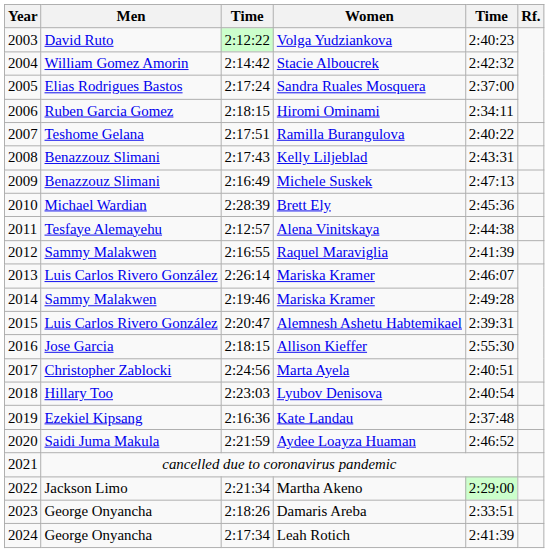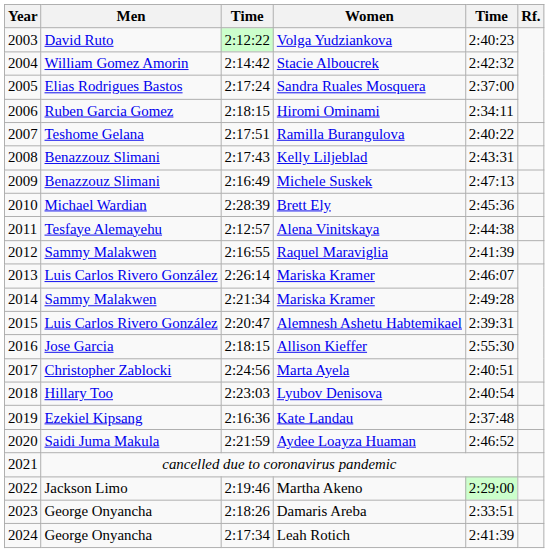 <table class="wikitable sortable">
 <tr>
 <th>Year</th>
 <th>Men</th>
 <th>Time</th>
 <th>Women</th>
 <th>Time</th>
 <th class="unsortable">Rf.</th>
 </tr>
 <tr>
 <td>2003</td>
 <td><a href='#'>David Ruto</a></td>
 <td bgcolor="#CCFFCC">2:12:22</td>
 <td><a href='#'>Volga Yudziankova</a></td>
 <td>2:40:23</td>
 </tr>
 <tr>
 <td>2004</td>
 <td><a href='#'>William Gomez Amorin</a></td>
 <td>2:14:42</td>
 <td><a href='#'>Stacie Alboucrek</a></td>
 <td>2:42:32</td>
 </tr>
 <tr>
 <td>2005</td>
 <td><a href='#'>Elias Rodrigues Bastos</a></td>
 <td>2:17:24</td>
 <td><a href='#'>Sandra Ruales Mosquera</a></td>
 <td>2:37:00</td>
 </tr>
 <tr>
 <td>2006</td>
 <td><a href='#'>Ruben Garcia Gomez</a></td>
 <td>2:18:15</td>
 <td><a href='#'>Hiromi Ominami</a></td>
 <td>2:34:11</td>
 </tr>
 <tr>
 <td>2007</td>
 <td><a href='#'>Teshome Gelana</a></td>
 <td>2:17:51</td>
 <td><a href='#'>Ramilla Burangulova</a></td>
 <td>2:40:22</td>
 <td></td>
 </tr>
 <tr>
 <td>2008</td>
 <td><a href='#'>Benazzouz Slimani</a></td>
 <td>2:17:43</td>
 <td><a href='#'>Kelly Liljeblad</a></td>
 <td>2:43:31</td>
 <td></td>
 </tr>
 <tr>
 <td>2009</td>
 <td><a href='#'>Benazzouz Slimani</a></td>
 <td>2:16:49</td>
 <td><a href='#'>Michele Suskek</a></td>
 <td>2:47:13</td>
 <td></td>
 </tr>
 <tr>
 <td>2010</td>
 <td><a href='#'>Michael Wardian</a></td>
 <td>2:28:39</td>
 <td><a href='#'>Brett Ely</a></td>
 <td>2:45:36</td>
 <td></td>
 </tr>
 <tr>
 <td>2011</td>
 <td><a href='#'>Tesfaye Alemayehu</a></td>
 <td>2:12:57</td>
 <td><a href='#'>Alena Vinitskaya</a></td>
 <td>2:44:38</td>
 <td></td>
 </tr>
 <tr>
 <td>2012</td>
 <td><a href='#'>Sammy Malakwen</a></td>
 <td>2:16:55</td>
 <td><a href='#'>Raquel Maraviglia</a></td>
 <td>2:41:39</td>
 <td></td>
 </tr>
 <tr>
 <td>2013</td>
 <td><a href='#'>Luis Carlos Rivero González</a></td>
 <td>2:26:14</td>
 <td><a href='#'>Mariska Kramer</a></td>
 <td>2:46:07</td>
 </tr>
 <tr>
 <td>2014</td>
 <td><a href='#'>Sammy Malakwen</a></td>
-<td>2:19:46</td>
+<td>2:21:34</td>
 <td><a href='#'>Mariska Kramer</a></td>
 <td>2:49:28</td>
 </tr>
 <tr>
 <td>2015</td>
 <td><a href='#'>Luis Carlos Rivero González</a></td>
 <td>2:20:47</td>
 <td><a href='#'>Alemnesh Ashetu Habtemikael</a></td>
 <td>2:39:31</td>
 </tr>
 <tr>
 <td>2016</td>
 <td><a href='#'>Jose Garcia</a></td>
 <td>2:18:15</td>
 <td><a href='#'>Allison Kieffer</a></td>
 <td>2:55:30</td>
 </tr>
 <tr>
 <td>2017</td>
 <td><a href='#'>Christopher Zablocki</a></td>
 <td>2:24:56</td>
 <td><a href='#'>Marta Ayela</a></td>
 <td>2:40:51</td>
 </tr>
 <tr>
 <td>2018</td>
 <td><a href='#'>Hillary Too</a></td>
 <td>2:23:03</td>
 <td><a href='#'>Lyubov Denisova</a></td>
 <td>2:40:54</td>
 <td></td>
 </tr>
 <tr>
 <td>2019</td>
 <td><a href='#'>Ezekiel Kipsang</a></td>
 <td>2:16:36</td>
 <td><a href='#'>Kate Landau</a></td>
 <td>2:37:48</td>
 <td></td>
 </tr>
 <tr>
 <td>2020</td>
 <td><a href='#'>Saidi Juma Makula</a></td>
 <td>2:21:59 </td>
 <td><a href='#'>Aydee Loayza Huaman</a></td>
 <td>2:46:52 </td>
 <td></td>
 </tr>
 <tr>
 <td>2021</td>
 <td colspan="4" align="center" data-sort-value=""><em>cancelled due to coronavirus pandemic</em></td>
 <td></td>
 </tr>
 <tr>
 <td>2022</td>
 <td>Jackson Limo</td>
-<td>2:21:34</td>
+<td>2:19:46</td>
 <td>Martha Akeno</td>
 <td bgcolor="#CCFFCC">2:29:00</td>
 <td></td>
 </tr>
 <tr>
 <td>2023</td>
 <td>George Onyancha</td>
 <td>2:18:26</td>
 <td>Damaris Areba</td>
 <td>2:33:51</td>
 <td></td>
 </tr>
 <tr>
 <td>2024</td>
 <td>George Onyancha</td>
 <td>2:17:34</td>
 <td>Leah Rotich</td>
 <td>2:41:39</td>
 <td></td>
 </tr>
 </table>
